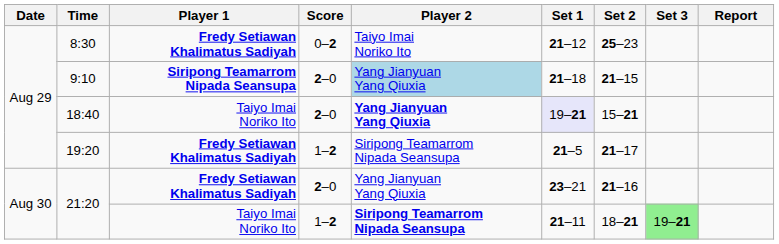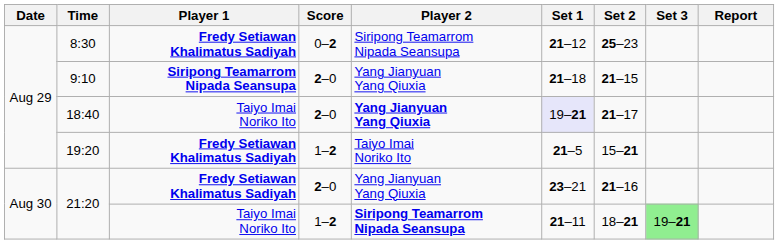 <table class="nowrap wikitable" style="font-size:90%; text-align:center">
 <tr>
 <th width="50">Date</th>
 <th width="50">Time</th>
 <th width="200">Player 1</th>
 <th width="50">Score</th>
 <th width="200">Player 2</th>
 <th width="50">Set 1</th>
 <th width="50">Set 2</th>
 <th width="50">Set 3</th>
 <th width="75">Report</th>
 </tr>
 <tr>
 <td rowspan="4">Aug 29</td>
 <td>8:30</td>
 <td align="right"><strong><a href='#'>Fredy Setiawan</a> <br><a href='#'>Khalimatus Sadiyah</a> </strong></td>
 <td>0–<strong>2</strong></td>
-<td align="left"> <a href='#'>Taiyo Imai</a><br> <a href='#'>Noriko Ito</a></td>
+<td align="left"> <a href='#'>Siripong Teamarrom</a><br> <a href='#'>Nipada Seansupa</a></td>
 <td><strong>21</strong>–12</td>
 <td><strong>25</strong>–23</td>
 <td></td>
 <td></td>
 </tr>
 <tr>
 <td>9:10</td>
 <td align="right"><strong><a href='#'>Siripong Teamarrom</a> <br><a href='#'>Nipada Seansupa</a> </strong></td>
 <td><strong>2</strong>–0</td>
-<td align="left" style="background: lightblue;"> <a href='#'>Yang Jianyuan</a><br> <a href='#'>Yang Qiuxia</a></td>
+<td align="left"> <a href='#'>Yang Jianyuan</a><br> <a href='#'>Yang Qiuxia</a></td>
 <td><strong>21</strong>–18</td>
 <td><strong>21</strong>–15</td>
 <td></td>
 <td></td>
 </tr>
 <tr>
 <td>18:40</td>
 <td align="right"><a href='#'>Taiyo Imai</a> <br><a href='#'>Noriko Ito</a> </td>
 <td><strong>2</strong>–0</td>
 <td align="left"><strong> <a href='#'>Yang Jianyuan</a><br> <a href='#'>Yang Qiuxia</a></strong></td>
 <td style="background: lavender;">19–<strong>21</strong></td>
-<td>15–<strong>21</strong></td>
+<td><strong>21</strong>–17</td>
 <td></td>
 <td></td>
 </tr>
 <tr>
 <td>19:20</td>
 <td align="right"><strong><a href='#'>Fredy Setiawan</a> <br><a href='#'>Khalimatus Sadiyah</a> </strong></td>
 <td>1–<strong>2</strong></td>
-<td align="left"> <a href='#'>Siripong Teamarrom</a><br> <a href='#'>Nipada Seansupa</a></td>
+<td align="left"> <a href='#'>Taiyo Imai</a><br> <a href='#'>Noriko Ito</a></td>
 <td><strong>21</strong>–5</td>
-<td><strong>21</strong>–17</td>
+<td>15–<strong>21</strong></td>
 <td></td>
 <td></td>
 </tr>
 <tr>
 <td rowspan="2">Aug 30</td>
 <td rowspan="2">21:20</td>
 <td align="right"><strong><a href='#'>Fredy Setiawan</a> <br><a href='#'>Khalimatus Sadiyah</a> </strong></td>
 <td><strong>2</strong>–0</td>
 <td align="left"> <a href='#'>Yang Jianyuan</a><br> <a href='#'>Yang Qiuxia</a></td>
 <td><strong>23</strong>–21</td>
 <td><strong>21</strong>–16</td>
 <td></td>
 <td></td>
 </tr>
 <tr>
 <td align="right"><a href='#'>Taiyo Imai</a> <br><a href='#'>Noriko Ito</a> </td>
 <td>1–<strong>2</strong></td>
 <td align="left"><strong> <a href='#'>Siripong Teamarrom</a><br> <a href='#'>Nipada Seansupa</a></strong></td>
 <td><strong>21</strong>–11</td>
 <td>18–<strong>21</strong></td>
 <td style="background: lightgreen;">19–<strong>21</strong></td>
 <td></td>
 </tr>
 </table>
